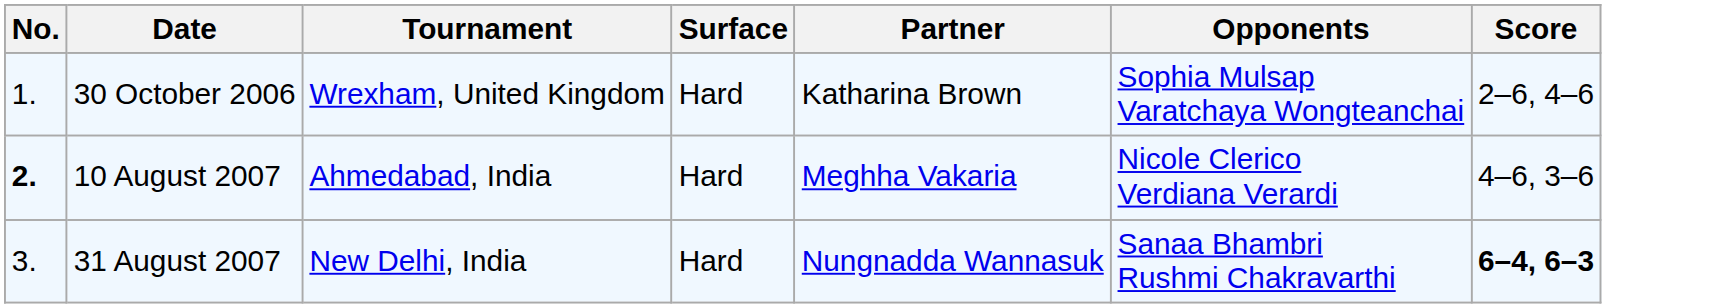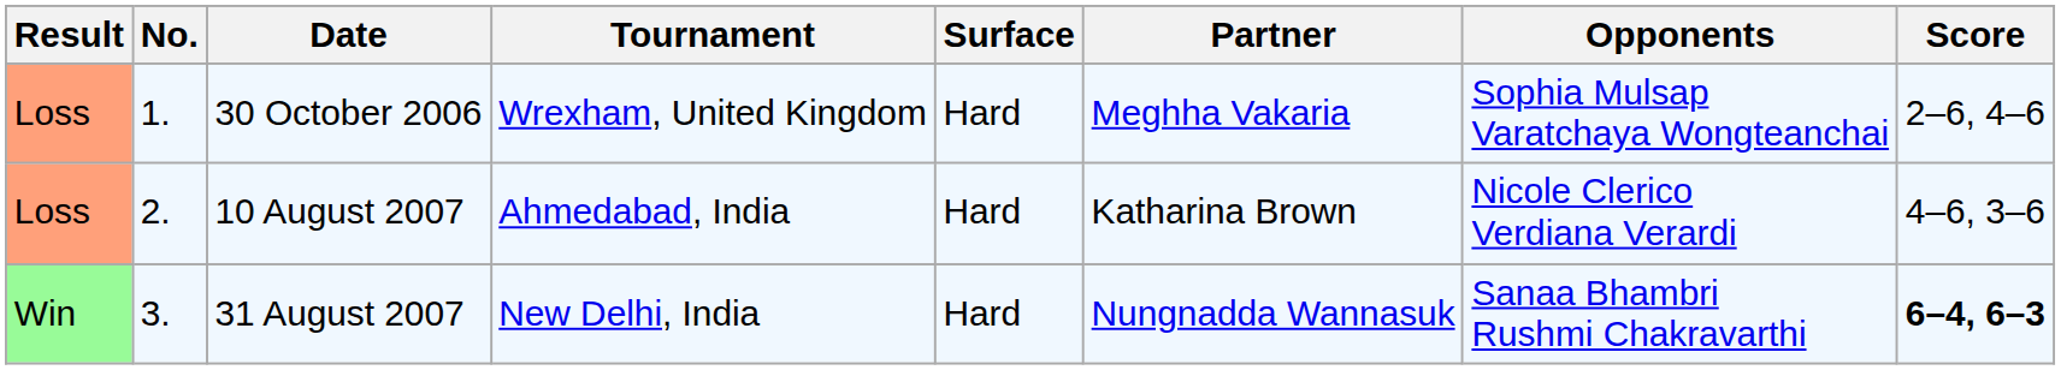 <table class="sortable wikitable" style="font-size:97%;">
 <tr>
+<th>Result</th>
 <th>No.</th>
 <th>Date</th>
 <th>Tournament</th>
 <th>Surface</th>
 <th>Partner</th>
 <th>Opponents</th>
 <th class="unsortable">Score</th>
 </tr>
 <tr bgcolor="#f0f8ff">
+<td style="background:#ffa07a;">Loss</td>
 <td>1.</td>
 <td>30 October 2006</td>
 <td><a href='#'>Wrexham</a>, United Kingdom</td>
 <td>Hard</td>
-<td> Katharina Brown</td>
+<td> <a href='#'>Meghha Vakaria</a></td>
 <td> <a href='#'>Sophia Mulsap</a><br> <a href='#'>Varatchaya Wongteanchai</a></td>
 <td>2–6, 4–6</td>
 </tr>
 <tr bgcolor="#f0f8ff">
-<td><strong>2.</strong></td>
+<td style="background:#ffa07a;">Loss</td>
+<td>2.</td>
 <td>10 August 2007</td>
 <td><a href='#'>Ahmedabad</a>, India</td>
 <td>Hard</td>
-<td> <a href='#'>Meghha Vakaria</a></td>
+<td> Katharina Brown</td>
 <td> <a href='#'>Nicole Clerico</a><br> <a href='#'>Verdiana Verardi</a></td>
 <td>4–6, 3–6</td>
 </tr>
 <tr bgcolor="#f0f8ff">
+<td style="background:#98fb98;">Win</td>
 <td>3.</td>
 <td>31 August 2007</td>
 <td><a href='#'>New Delhi</a>, India</td>
 <td>Hard</td>
 <td> <a href='#'>Nungnadda Wannasuk</a></td>
 <td> <a href='#'>Sanaa Bhambri</a><br> <a href='#'>Rushmi Chakravarthi</a></td>
 <td><strong>6–4, 6–3</strong></td>
 </tr>
 </table>
